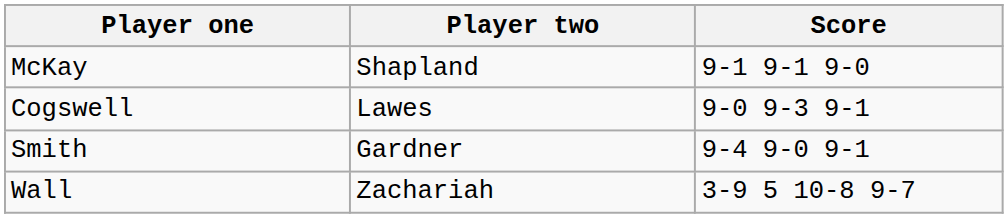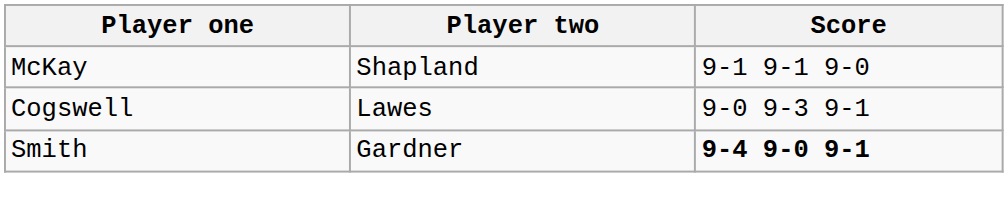 <table class="wikitable">
 <tr>
 <th width=170>Player one</th>
 <th width=170>Player two</th>
 <th width=150>Score</th>
 </tr>
 <tr>
 <td> McKay</td>
 <td> Shapland</td>
 <td>9-1 9-1 9-0</td>
 </tr>
 <tr>
 <td> Cogswell</td>
 <td> Lawes</td>
 <td>9-0 9-3 9-1</td>
 </tr>
 <tr>
 <td> Smith</td>
 <td> Gardner</td>
-<td>9-4 9-0 9-1</td>
-</tr>
-<tr>
-<td> Wall</td>
-<td> Zachariah</td>
-<td>3-9 5 10-8 9-7</td>
+<td><strong>9-4 9-0 9-1</strong></td>
 </tr>
 </table>
